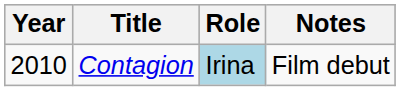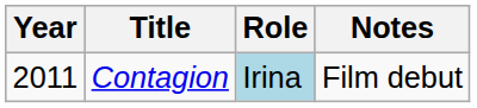 <table class="wikitable">
 <tr>
 <th>Year</th>
 <th>Title</th>
 <th>Role</th>
 <th>Notes</th>
 </tr>
 <tr>
-<td>2010</td>
+<td>2011</td>
 <td><em><a href='#'>Contagion</a></em></td>
 <td style="background: lightblue;">Irina</td>
 <td>Film debut</td>
 </tr>
 </table>
